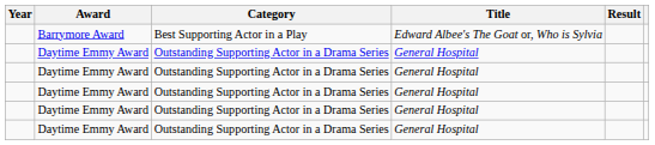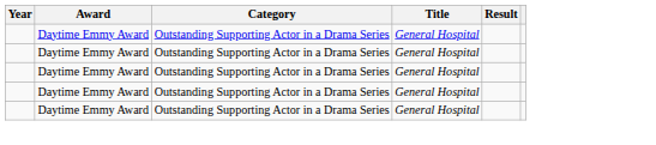 <table class="wikitable sortable plainrowheaders">
 <tr>
 <th scope="col">Year</th>
 <th scope="col">Award</th>
 <th scope="col">Category</th>
 <th scope="col">Title</th>
 <th scope="col">Result</th>
 <th scope="col" class="unsortable"></th>
-</tr>
-<tr>
-<td></td>
-<td><a href='#'>Barrymore Award</a></td>
-<td>Best Supporting Actor in a Play</td>
-<td><em>Edward Albee's The Goat</em> or, <em>Who is Sylvia</em></td>
-<td></td>
-<td></td>
 </tr>
 <tr>
 <td></td>
 <td><a href='#'>Daytime Emmy Award</a></td>
 <td><a href='#'>Outstanding Supporting Actor in a Drama Series</a></td>
 <td><em><a href='#'>General Hospital</a></em></td>
 <td></td>
 <td></td>
 </tr>
 <tr>
 <td></td>
 <td>Daytime Emmy Award</td>
 <td>Outstanding Supporting Actor in a Drama Series</td>
 <td><em>General Hospital</em></td>
 <td></td>
 <td></td>
 </tr>
 <tr>
 <td></td>
 <td>Daytime Emmy Award</td>
 <td>Outstanding Supporting Actor in a Drama Series</td>
 <td><em>General Hospital</em></td>
 <td></td>
 <td></td>
 </tr>
 <tr>
 <td></td>
 <td>Daytime Emmy Award</td>
 <td>Outstanding Supporting Actor in a Drama Series</td>
 <td><em>General Hospital</em></td>
 <td></td>
 <td></td>
 </tr>
 <tr>
 <td></td>
 <td>Daytime Emmy Award</td>
 <td>Outstanding Supporting Actor in a Drama Series</td>
 <td><em>General Hospital</em></td>
 <td></td>
 <td></td>
 </tr>
 </table>
